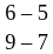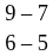 <table style="text-align:center">
 <tr>
 <th width=200></th>
 <th width=100></th>
 <th width=200></th>
 </tr>
 <tr>
 <td align=right><strong></strong></td>
-<td>6 – 5</td>
+<td>9 – 7</td>
 <td align=left></td>
 </tr>
 <tr>
 <td align=right><strong></strong></td>
-<td>9 – 7</td>
+<td>6 – 5</td>
 <td align=left></td>
 </tr>
 </table>
